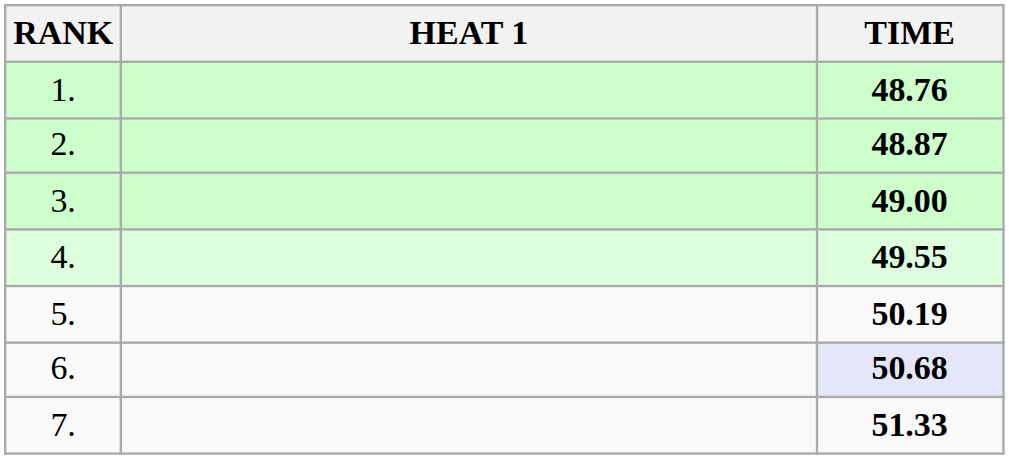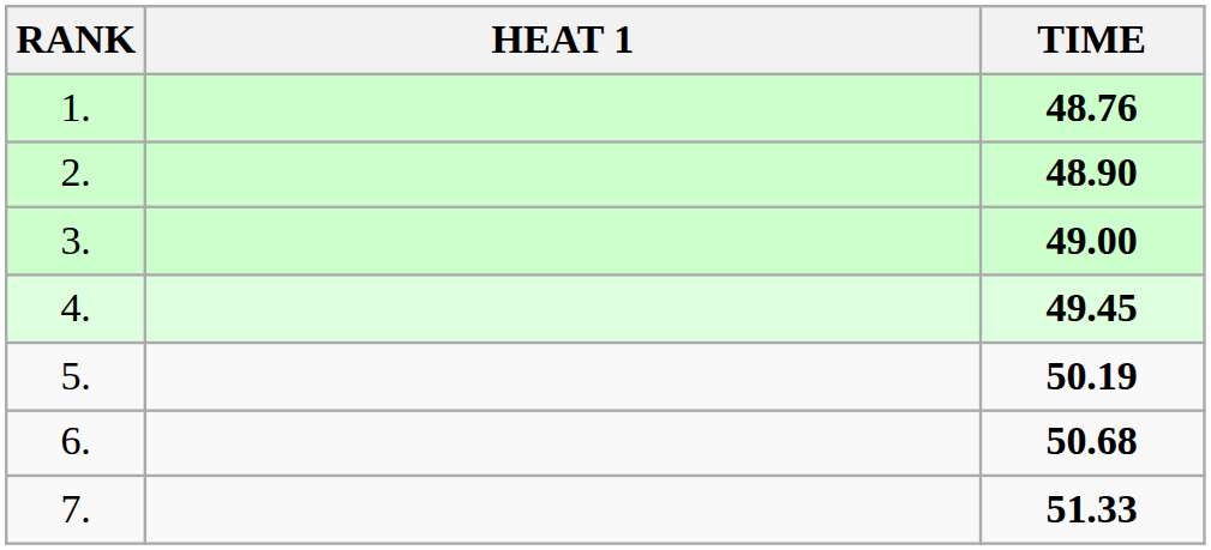 <table class="wikitable" style="border-collapse: collapse; font-size: 90%;">
 <tr>
 <th>RANK</th>
 <th style="width: 20em">HEAT 1</th>
 <th style="width: 5em">TIME</th>
 </tr>
 <tr style="background:#ccffcc;">
 <td align="center">1.</td>
 <td></td>
 <td align="center"><strong>48.76</strong></td>
 </tr>
 <tr style="background:#ccffcc;">
 <td align="center">2.</td>
 <td></td>
-<td align="center"><strong>48.87</strong></td>
+<td align="center"><strong>48.90</strong></td>
 </tr>
 <tr style="background:#ccffcc;">
 <td align="center">3.</td>
 <td></td>
 <td align="center"><strong>49.00</strong></td>
 </tr>
 <tr style="background:#ddffdd;">
 <td align="center">4.</td>
 <td></td>
-<td align="center"><strong>49.55</strong></td>
+<td align="center"><strong>49.45</strong></td>
 </tr>
 <tr>
 <td align="center">5.</td>
 <td></td>
 <td align="center"><strong>50.19</strong></td>
 </tr>
 <tr>
 <td align="center">6.</td>
 <td></td>
-<td align="center" style="background: lavender;"><strong>50.68</strong></td>
+<td align="center"><strong>50.68</strong></td>
 </tr>
 <tr>
 <td align="center">7.</td>
 <td></td>
 <td align="center"><strong>51.33</strong> </td>
 </tr>
 </table>
